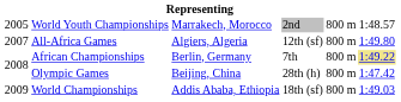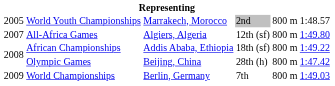 <table>
 <tr>
 <th colspan="6">Representing </th>
 </tr>
 <tr>
 <td>2005</td>
 <td><a href='#'>World Youth Championships</a></td>
 <td><a href='#'>Marrakech, Morocco</a></td>
 <td bgcolor="silver">2nd</td>
 <td>800 m</td>
 <td>1:48.57</td>
 </tr>
 <tr>
 <td>2007</td>
 <td><a href='#'>All-Africa Games</a></td>
 <td><a href='#'>Algiers, Algeria</a></td>
 <td>12th (sf)</td>
 <td>800 m</td>
 <td><a href='#'>1:49.80</a></td>
 </tr>
 <tr>
 <td rowspan=2>2008</td>
 <td><a href='#'>African Championships</a></td>
-<td><a href='#'>Berlin, Germany</a></td>
-<td>7th</td>
+<td><a href='#'>Addis Ababa, Ethiopia</a></td>
+<td>18th (sf)</td>
 <td>800 m</td>
-<td style="background: khaki;"><a href='#'>1:49.22</a></td>
+<td><a href='#'>1:49.22</a></td>
 </tr>
 <tr>
 <td><a href='#'>Olympic Games</a></td>
 <td><a href='#'>Beijing, China</a></td>
 <td>28th (h)</td>
 <td>800 m</td>
 <td><a href='#'>1:47.42</a></td>
 </tr>
 <tr>
 <td>2009</td>
 <td><a href='#'>World Championships</a></td>
-<td><a href='#'>Addis Ababa, Ethiopia</a></td>
-<td>18th (sf)</td>
+<td><a href='#'>Berlin, Germany</a></td>
+<td>7th</td>
 <td>800 m</td>
 <td><a href='#'>1:49.03</a></td>
 </tr>
 </table>
